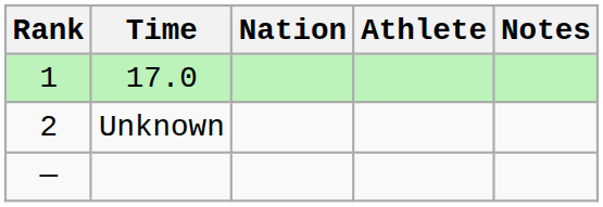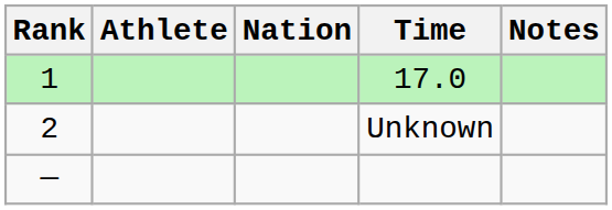 <table class="wikitable sortable" style="text-align:center">
 <tr>
 <th>Rank</th>
+<th>Athlete</th>
+<th>Nation</th>
 <th>Time</th>
-<th>Nation</th>
-<th>Athlete</th>
 <th>Notes</th>
 </tr>
 <tr bgcolor=bbf3bb>
 <td>1</td>
-<td>17.0</td>
 <td align=left></td>
 <td align=left></td>
+<td>17.0</td>
 <td></td>
 </tr>
 <tr>
 <td>2</td>
-<td data-sort-value=30.0>Unknown</td>
 <td align=left></td>
 <td align=left></td>
+<td data-sort-value=30.0>Unknown</td>
 <td></td>
 </tr>
 <tr>
 <td data-sort-value=3>—</td>
-<td data-sort-value=99.9></td>
 <td align=left></td>
 <td align=left></td>
+<td data-sort-value=99.9></td>
 <td></td>
 </tr>
 </table>
